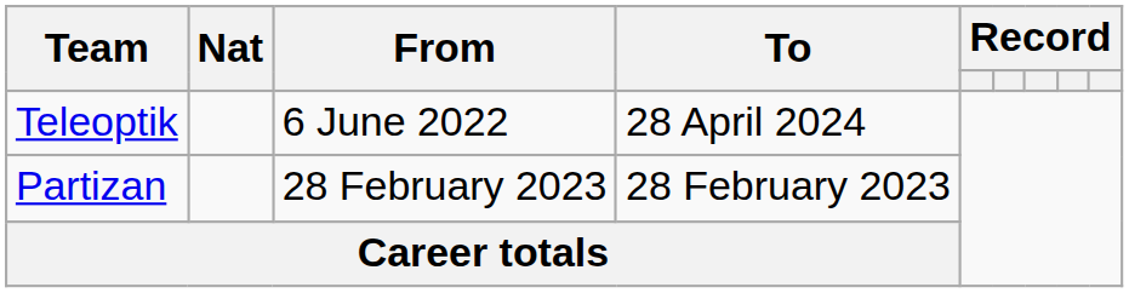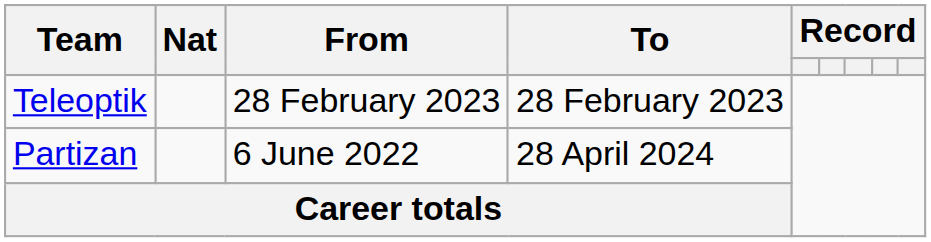 <table class="wikitable" style="text-align: center">
 <tr>
 <th rowspan=2>Team</th>
 <th rowspan=2>Nat</th>
 <th rowspan=2>From</th>
 <th rowspan=2>To</th>
 <th colspan=8>Record</th>
 </tr>
 <tr>
 <th></th>
 <th></th>
 <th></th>
 <th></th>
 <th></th>
 </tr>
 <tr>
 <td align=left><a href='#'>Teleoptik</a></td>
 <td></td>
-<td align=left>6 June 2022</td>
-<td align=left>28 April 2024<br></td>
+<td align=left>28 February  2023</td>
+<td align=left>28 February 2023<br></td>
 </tr>
 <tr>
 <td align=left><a href='#'>Partizan</a></td>
 <td></td>
-<td align=left>28 February  2023</td>
-<td align=left>28 February 2023<br></td>
+<td align=left>6 June 2022</td>
+<td align=left>28 April 2024<br></td>
 </tr>
 <tr>
 <th colspan=4>Career totals<br></th>
 </tr>
 </table>
